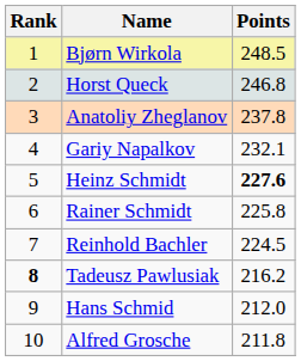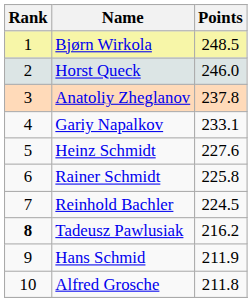 <table class="wikitable sortable">
 <tr>
 <th align=Center>Rank</th>
 <th>Name</th>
 <th>Points</th>
 </tr>
 <tr style="background:#F7F6A8">
 <td align=center>1</td>
 <td> <a href='#'>Bjørn Wirkola</a></td>
 <td align=center>248.5</td>
 </tr>
 <tr style="background: #DCE5E5;">
 <td align=center>2</td>
 <td> <a href='#'>Horst Queck</a></td>
-<td align=center>246.8</td>
+<td align=center>246.0</td>
 </tr>
 <tr style="background: #FFDAB9;">
 <td align=center>3</td>
 <td> <a href='#'>Anatoliy Zheglanov</a></td>
 <td align=center>237.8</td>
 </tr>
 <tr>
 <td align=center>4</td>
 <td> <a href='#'>Gariy Napalkov</a></td>
-<td align=center>232.1</td>
+<td align=center>233.1</td>
 </tr>
 <tr>
 <td align=center>5</td>
 <td> <a href='#'>Heinz Schmidt</a></td>
-<td align=center><strong>227.6</strong></td>
+<td align=center>227.6</td>
 </tr>
 <tr>
 <td align=center>6</td>
 <td> <a href='#'>Rainer Schmidt</a></td>
 <td align=center>225.8</td>
 </tr>
 <tr>
 <td align=center>7</td>
 <td> <a href='#'>Reinhold Bachler</a></td>
 <td align=center>224.5</td>
 </tr>
 <tr>
 <td align=center><strong>8</strong></td>
 <td> <a href='#'>Tadeusz Pawlusiak</a></td>
 <td align=center>216.2</td>
 </tr>
 <tr>
 <td align=center>9</td>
 <td> <a href='#'>Hans Schmid</a></td>
-<td align=center>212.0</td>
+<td align=center>211.9</td>
 </tr>
 <tr>
 <td align=center>10</td>
 <td> <a href='#'>Alfred Grosche</a></td>
 <td align=center>211.8</td>
 </tr>
 <tr>
 </tr>
 </table>
